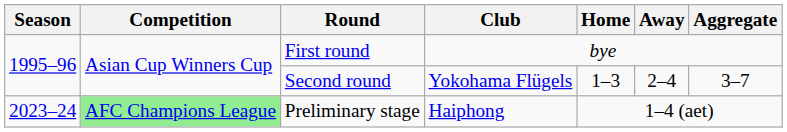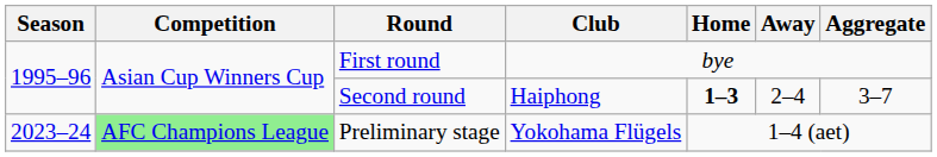 <table class="wikitable">
 <tr>
 <th>Season</th>
 <th>Competition</th>
 <th>Round</th>
 <th>Club</th>
 <th>Home</th>
 <th>Away</th>
 <th>Aggregate</th>
 </tr>
 <tr>
 <td rowspan="2"><a href='#'>1995–96</a></td>
 <td rowspan="2"><a href='#'>Asian Cup Winners Cup</a></td>
 <td><a href='#'>First round</a></td>
 <td colspan=5; style="text-align:center;"><em>bye</em></td>
 </tr>
 <tr>
 <td><a href='#'>Second round</a></td>
-<td> <a href='#'>Yokohama Flügels</a></td>
-<td style="text-align:center;">1–3</td>
+<td> <a href='#'>Haiphong</a></td>
+<td style="text-align:center;"><strong>1–3</strong></td>
 <td style="text-align:center;">2–4</td>
 <td style="text-align:center;">3–7</td>
 </tr>
 <tr>
 <td><a href='#'>2023–24</a></td>
 <td style="background: lightgreen;"><a href='#'>AFC Champions League</a></td>
 <td>Preliminary stage</td>
-<td> <a href='#'>Haiphong</a></td>
+<td> <a href='#'>Yokohama Flügels</a></td>
 <td colspan="3" style="text-align:center;">1–4 (aet)</td>
 </tr>
 </table>
